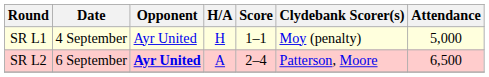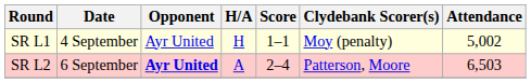 <table class="wikitable" style="text-align:center">
 <tr>
 <th>Round</th>
 <th>Date</th>
 <th>Opponent</th>
 <th>H/A</th>
 <th>Score</th>
 <th>Clydebank Scorer(s)</th>
 <th>Attendance</th>
 </tr>
 <tr bgcolor=#FFFFDD>
 <td>SR L1</td>
 <td align=left>4 September</td>
 <td align=left><a href='#'>Ayr United</a></td>
 <td><a href='#'>H</a></td>
 <td>1–1</td>
 <td align=left><a href='#'>Moy</a> (penalty)</td>
-<td>5,000</td>
+<td>5,002</td>
 </tr>
 <tr bgcolor=#FFCCCC>
 <td>SR L2</td>
 <td align=left>6 September</td>
 <td align=left><strong><a href='#'>Ayr United</a></strong></td>
 <td><a href='#'>A</a></td>
 <td>2–4</td>
 <td align=left><a href='#'>Patterson</a>, <a href='#'>Moore</a></td>
-<td>6,500</td>
+<td>6,503</td>
 </tr>
 <tr>
 </tr>
 </table>
